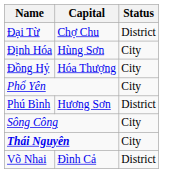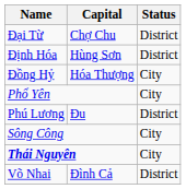 <table class="wikitable sortable">
 <tr>
 <th>Name</th>
 <th>Capital</th>
 <th>Status</th>
 </tr>
 <tr>
 <td><a href='#'>Đại Từ</a></td>
 <td><a href='#'>Chợ Chu</a></td>
 <td>District</td>
 </tr>
 <tr>
 <td><a href='#'>Định Hóa</a></td>
 <td><a href='#'>Hùng Sơn</a></td>
-<td>City</td>
+<td>District</td>
 </tr>
 <tr>
 <td><a href='#'>Đồng Hỷ</a></td>
 <td><a href='#'>Hóa Thượng</a></td>
 <td>City</td>
 </tr>
 <tr>
 <td colspan="2"><em><a href='#'>Phổ Yên</a></em></td>
 <td>City</td>
 </tr>
 <tr>
-<td><a href='#'>Phú Bình</a></td>
-<td><a href='#'>Hương Sơn</a></td>
+<td><a href='#'>Phú Lương</a></td>
+<td><a href='#'>Đu</a></td>
 <td>District</td>
 </tr>
 <tr>
 <td colspan="2"><em><a href='#'>Sông Công</a></em></td>
 <td>City</td>
 </tr>
 <tr>
 <td colspan="2"><strong><em><a href='#'>Thái Nguyên</a></em></strong></td>
 <td>City</td>
 </tr>
 <tr>
 <td><a href='#'>Võ Nhai</a></td>
 <td><a href='#'>Đình Cả</a></td>
 <td>District</td>
 </tr>
 </table>
